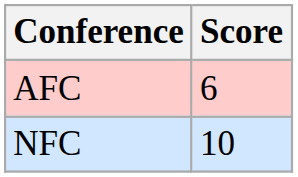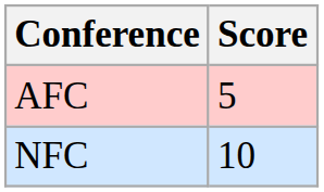 <table class="wikitable">
 <tr>
 <th>Conference</th>
 <th>Score</th>
 </tr>
 <tr>
 <td style="background:#FFCCCC">AFC</td>
-<td style="background:#FFCCCC">6</td>
+<td style="background:#FFCCCC">5</td>
 </tr>
 <tr>
 <td style="background:#D0E7FF">NFC</td>
 <td style="background:#D0E7FF">10</td>
 </tr>
 </table>
